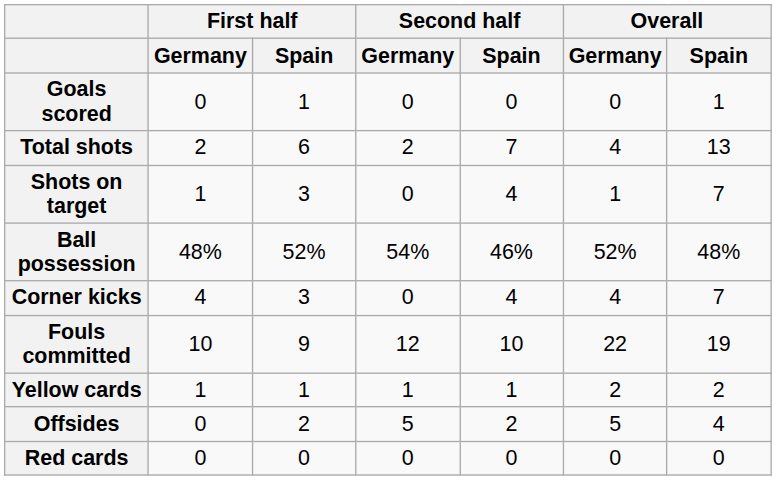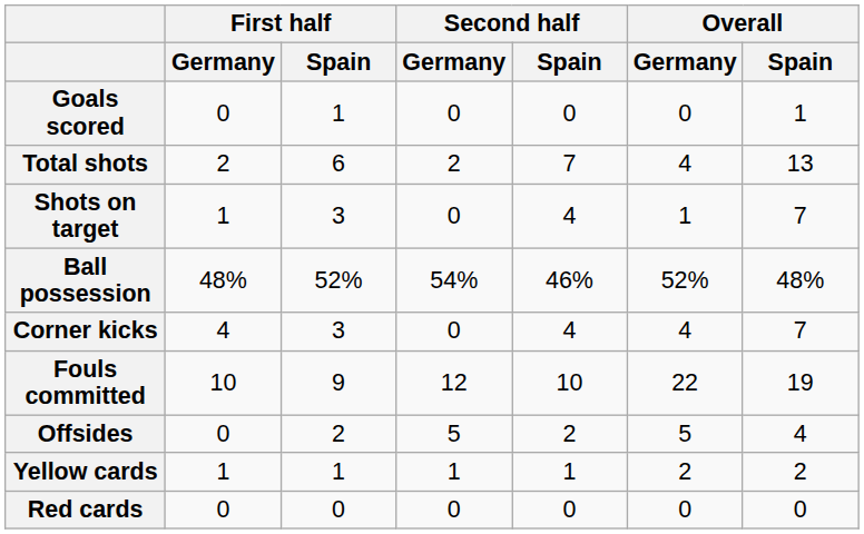 <table class="plainrowheaders wikitable" style="text-align: center">
 <tr>
 <th width=100></th>
 <th colspan=2 scope=col>First half</th>
 <th colspan=2 scope=col>Second half</th>
 <th colspan=2 scope=col>Overall</th>
 </tr>
 <tr>
 <th width=100></th>
 <th width=70>Germany</th>
 <th width=70>Spain</th>
 <th width=70>Germany</th>
 <th width=70>Spain</th>
 <th width=70>Germany</th>
 <th width=70>Spain</th>
 </tr>
 <tr>
 <th scope=row>Goals scored</th>
 <td>0</td>
 <td>1</td>
 <td>0</td>
 <td>0</td>
 <td>0</td>
 <td>1</td>
 </tr>
 <tr>
 <th scope=row>Total shots</th>
 <td>2</td>
 <td>6</td>
 <td>2</td>
 <td>7</td>
 <td>4</td>
 <td>13</td>
 </tr>
 <tr>
 <th scope=row>Shots on target</th>
 <td>1</td>
 <td>3</td>
 <td>0</td>
 <td>4</td>
 <td>1</td>
 <td>7</td>
 </tr>
 <tr>
 <th scope=row>Ball possession</th>
 <td>48%</td>
 <td>52%</td>
 <td>54%</td>
 <td>46%</td>
 <td>52%</td>
 <td>48%</td>
 </tr>
 <tr>
 <th scope=row>Corner kicks</th>
 <td>4</td>
 <td>3</td>
 <td>0</td>
 <td>4</td>
 <td>4</td>
 <td>7</td>
 </tr>
 <tr>
 <th scope=row>Fouls committed</th>
 <td>10</td>
 <td>9</td>
 <td>12</td>
 <td>10</td>
 <td>22</td>
 <td>19</td>
 </tr>
 <tr>
+<th scope=row>Offsides</th>
+<td>0</td>
+<td>2</td>
+<td>5</td>
+<td>2</td>
+<td>5</td>
+<td>4</td>
+</tr>
+<tr>
 <th scope=row>Yellow cards</th>
 <td>1</td>
 <td>1</td>
 <td>1</td>
 <td>1</td>
 <td>2</td>
 <td>2</td>
-</tr>
-<tr>
-<th scope=row>Offsides</th>
-<td>0</td>
-<td>2</td>
-<td>5</td>
-<td>2</td>
-<td>5</td>
-<td>4</td>
 </tr>
 <tr>
 <th scope=row>Red cards</th>
 <td>0</td>
 <td>0</td>
 <td>0</td>
 <td>0</td>
 <td>0</td>
 <td>0</td>
 </tr>
 </table>
